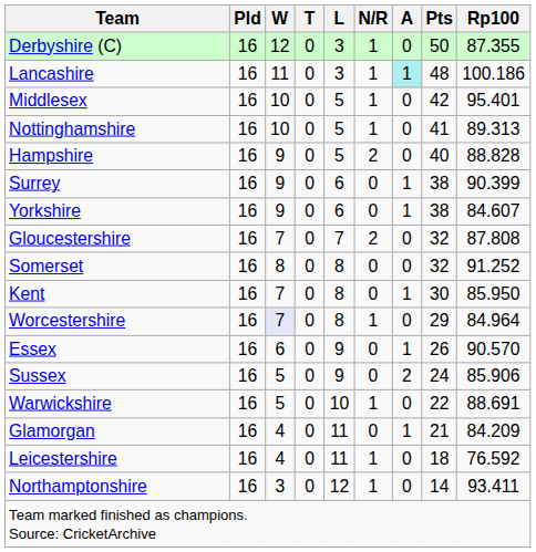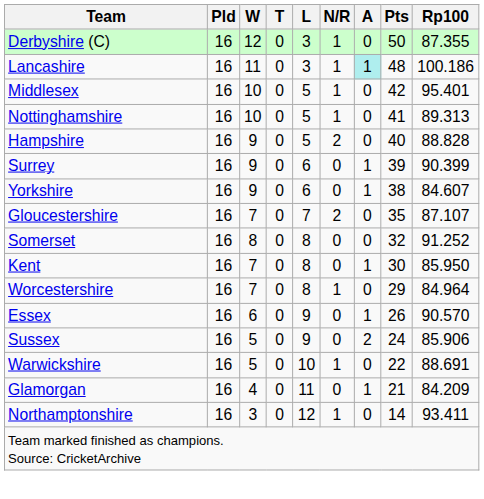 <table class="wikitable" style="text-align: center;">
 <tr>
 <th width=200>Team</th>
 <th width=20>Pld</th>
 <th width=20>W</th>
 <th width=20>T</th>
 <th width=20>L</th>
 <th width=20>N/R</th>
 <th width=20>A</th>
 <th width=20>Pts</th>
 <th width=60>Rp100</th>
 </tr>
 <tr bgcolor="#ccffcc">
 <td align=left><a href='#'>Derbyshire</a> (C)</td>
 <td>16</td>
 <td>12</td>
 <td>0</td>
 <td>3</td>
 <td>1</td>
 <td>0</td>
 <td>50</td>
 <td>87.355</td>
 </tr>
 <tr>
 <td align=left><a href='#'>Lancashire</a></td>
 <td>16</td>
 <td>11</td>
 <td>0</td>
 <td>3</td>
 <td>1</td>
 <td style="background: paleturquoise;">1</td>
 <td>48</td>
 <td>100.186</td>
 </tr>
 <tr>
 <td align=left><a href='#'>Middlesex</a></td>
 <td>16</td>
 <td>10</td>
 <td>0</td>
 <td>5</td>
 <td>1</td>
 <td>0</td>
 <td>42</td>
 <td>95.401</td>
 </tr>
 <tr>
 <td align=left><a href='#'>Nottinghamshire</a></td>
 <td>16</td>
 <td>10</td>
 <td>0</td>
 <td>5</td>
 <td>1</td>
 <td>0</td>
 <td>41</td>
 <td>89.313</td>
 </tr>
 <tr>
 <td align=left><a href='#'>Hampshire</a></td>
 <td>16</td>
 <td>9</td>
 <td>0</td>
 <td>5</td>
 <td>2</td>
 <td>0</td>
 <td>40</td>
 <td>88.828</td>
 </tr>
 <tr>
 <td align=left><a href='#'>Surrey</a></td>
 <td>16</td>
 <td>9</td>
 <td>0</td>
 <td>6</td>
 <td>0</td>
 <td>1</td>
-<td>38</td>
+<td>39</td>
 <td>90.399</td>
 </tr>
 <tr>
 <td align=left><a href='#'>Yorkshire</a></td>
 <td>16</td>
 <td>9</td>
 <td>0</td>
 <td>6</td>
 <td>0</td>
 <td>1</td>
 <td>38</td>
 <td>84.607</td>
 </tr>
 <tr>
 <td align=left><a href='#'>Gloucestershire</a></td>
 <td>16</td>
 <td>7</td>
 <td>0</td>
 <td>7</td>
 <td>2</td>
 <td>0</td>
-<td>32</td>
-<td>87.808</td>
+<td>35</td>
+<td>87.107</td>
 </tr>
 <tr>
 <td align=left><a href='#'>Somerset</a></td>
 <td>16</td>
 <td>8</td>
 <td>0</td>
 <td>8</td>
 <td>0</td>
 <td>0</td>
 <td>32</td>
 <td>91.252</td>
 </tr>
 <tr>
 <td align=left><a href='#'>Kent</a></td>
 <td>16</td>
 <td>7</td>
 <td>0</td>
 <td>8</td>
 <td>0</td>
 <td>1</td>
 <td>30</td>
 <td>85.950</td>
 </tr>
 <tr>
 <td align=left><a href='#'>Worcestershire</a></td>
 <td>16</td>
-<td style="background: lavender;">7</td>
+<td>7</td>
 <td>0</td>
 <td>8</td>
 <td>1</td>
 <td>0</td>
 <td>29</td>
 <td>84.964</td>
 </tr>
 <tr>
 <td align=left><a href='#'>Essex</a></td>
 <td>16</td>
 <td>6</td>
 <td>0</td>
 <td>9</td>
 <td>0</td>
 <td>1</td>
 <td>26</td>
 <td>90.570</td>
 </tr>
 <tr>
 <td align=left><a href='#'>Sussex</a></td>
 <td>16</td>
 <td>5</td>
 <td>0</td>
 <td>9</td>
 <td>0</td>
 <td>2</td>
 <td>24</td>
 <td>85.906</td>
 </tr>
 <tr>
 <td align=left><a href='#'>Warwickshire</a></td>
 <td>16</td>
 <td>5</td>
 <td>0</td>
 <td>10</td>
 <td>1</td>
 <td>0</td>
 <td>22</td>
 <td>88.691</td>
 </tr>
 <tr>
 <td align=left><a href='#'>Glamorgan</a></td>
 <td>16</td>
 <td>4</td>
 <td>0</td>
 <td>11</td>
 <td>0</td>
 <td>1</td>
 <td>21</td>
 <td>84.209</td>
 </tr>
 <tr>
-<td align=left><a href='#'>Leicestershire</a></td>
-<td>16</td>
-<td>4</td>
-<td>0</td>
-<td>11</td>
-<td>1</td>
-<td>0</td>
-<td>18</td>
-<td>76.592</td>
-</tr>
-<tr>
 <td align=left><a href='#'>Northamptonshire</a></td>
 <td>16</td>
 <td>3</td>
 <td>0</td>
 <td>12</td>
 <td>1</td>
 <td>0</td>
 <td>14</td>
 <td>93.411</td>
 </tr>
 <tr>
 <td colspan="9" align="left"><small>Team marked  finished as champions.<br>Source: CricketArchive</small></td>
 </tr>
 </table>
